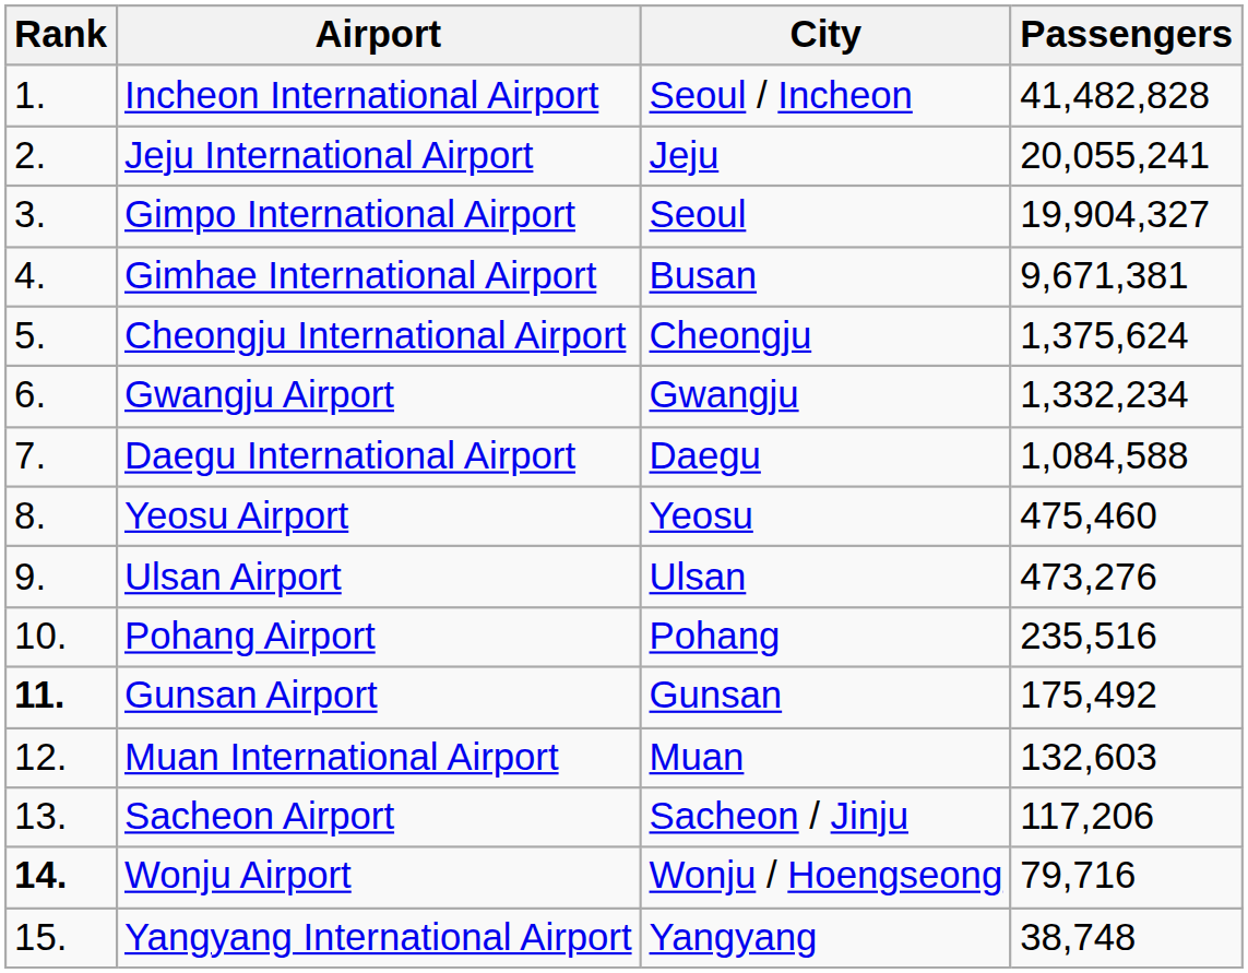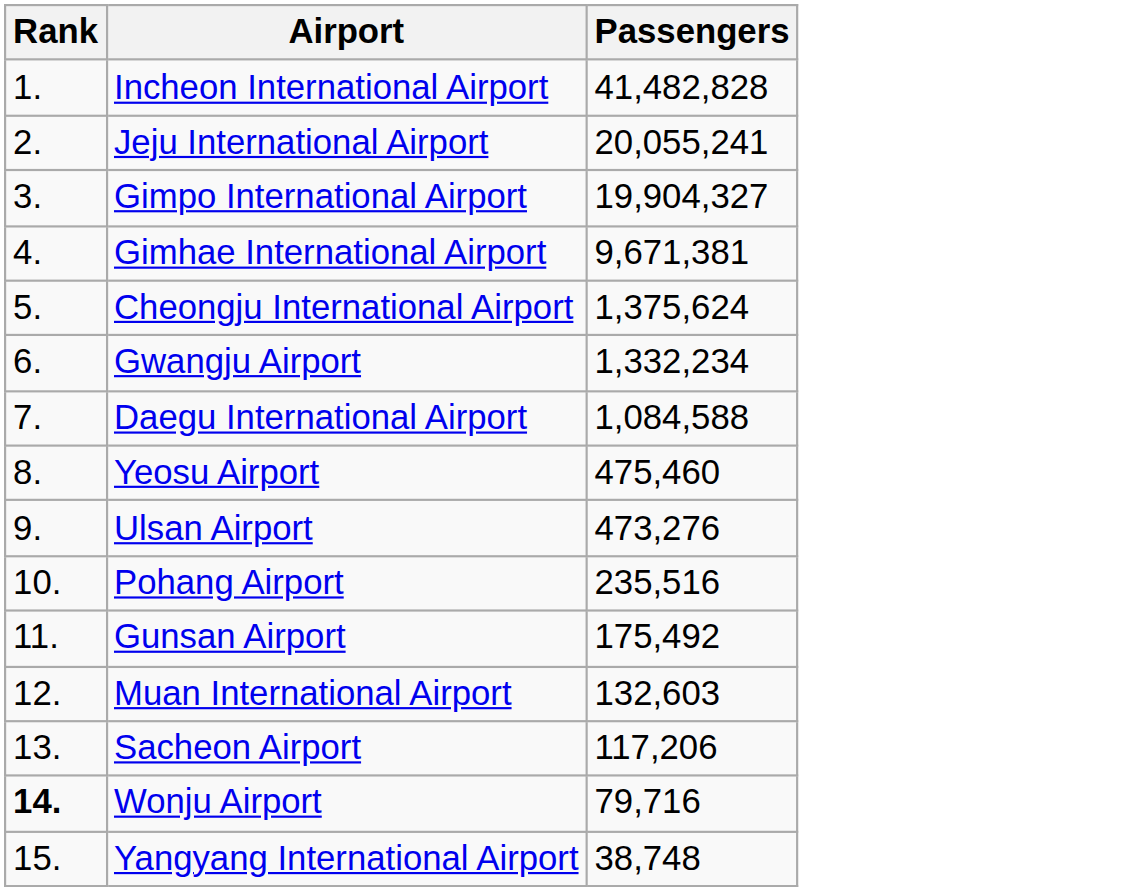 <table class="wikitable">
 <tr>
 <th>Rank</th>
 <th>Airport</th>
-<th>City</th>
 <th>Passengers</th>
 </tr>
 <tr>
 <td>1.</td>
 <td><a href='#'>Incheon International Airport</a></td>
-<td><a href='#'>Seoul</a> / <a href='#'>Incheon</a></td>
 <td>41,482,828</td>
 </tr>
 <tr>
 <td>2.</td>
 <td><a href='#'>Jeju International Airport</a></td>
-<td><a href='#'>Jeju</a></td>
 <td>20,055,241</td>
 </tr>
 <tr>
 <td>3.</td>
 <td><a href='#'>Gimpo International Airport</a></td>
-<td><a href='#'>Seoul</a></td>
 <td>19,904,327</td>
 </tr>
 <tr>
 <td>4.</td>
 <td><a href='#'>Gimhae International Airport</a></td>
-<td><a href='#'>Busan</a></td>
 <td>9,671,381</td>
 </tr>
 <tr>
 <td>5.</td>
 <td><a href='#'>Cheongju International Airport</a></td>
-<td><a href='#'>Cheongju</a></td>
 <td>1,375,624</td>
 </tr>
 <tr>
 <td>6.</td>
 <td><a href='#'>Gwangju Airport</a></td>
-<td><a href='#'>Gwangju</a></td>
 <td>1,332,234</td>
 </tr>
 <tr>
 <td>7.</td>
 <td><a href='#'>Daegu International Airport</a></td>
-<td><a href='#'>Daegu</a></td>
 <td>1,084,588</td>
 </tr>
 <tr>
 <td>8.</td>
 <td><a href='#'>Yeosu Airport</a></td>
-<td><a href='#'>Yeosu</a></td>
 <td>475,460</td>
 </tr>
 <tr>
 <td>9.</td>
 <td><a href='#'>Ulsan Airport</a></td>
-<td><a href='#'>Ulsan</a></td>
 <td>473,276</td>
 </tr>
 <tr>
 <td>10.</td>
 <td><a href='#'>Pohang Airport</a></td>
-<td><a href='#'>Pohang</a></td>
 <td>235,516</td>
 </tr>
 <tr>
-<td><strong>11.</strong></td>
+<td>11.</td>
 <td><a href='#'>Gunsan Airport</a></td>
-<td><a href='#'>Gunsan</a></td>
 <td>175,492</td>
 </tr>
 <tr>
 <td>12.</td>
 <td><a href='#'>Muan International Airport</a></td>
-<td><a href='#'>Muan</a></td>
 <td>132,603</td>
 </tr>
 <tr>
 <td>13.</td>
 <td><a href='#'>Sacheon Airport</a></td>
-<td><a href='#'>Sacheon</a> / <a href='#'>Jinju</a></td>
 <td>117,206</td>
 </tr>
 <tr>
 <td><strong>14.</strong></td>
 <td><a href='#'>Wonju Airport</a></td>
-<td><a href='#'>Wonju</a> / <a href='#'>Hoengseong</a></td>
 <td>79,716</td>
 </tr>
 <tr>
 <td>15.</td>
 <td><a href='#'>Yangyang International Airport</a></td>
-<td><a href='#'>Yangyang</a></td>
 <td>38,748</td>
 </tr>
 </table>
